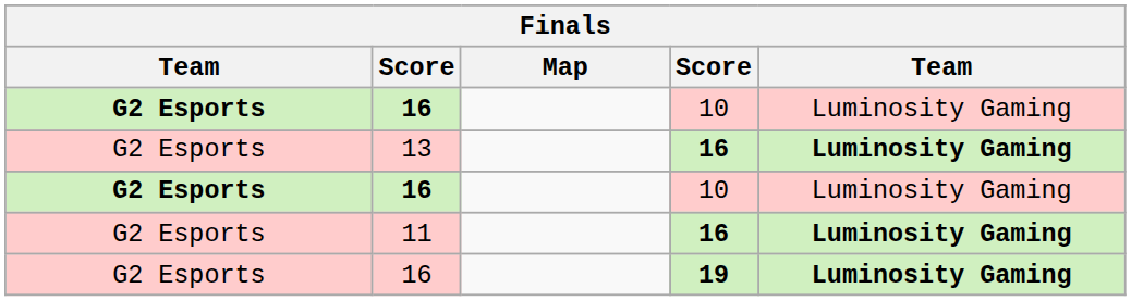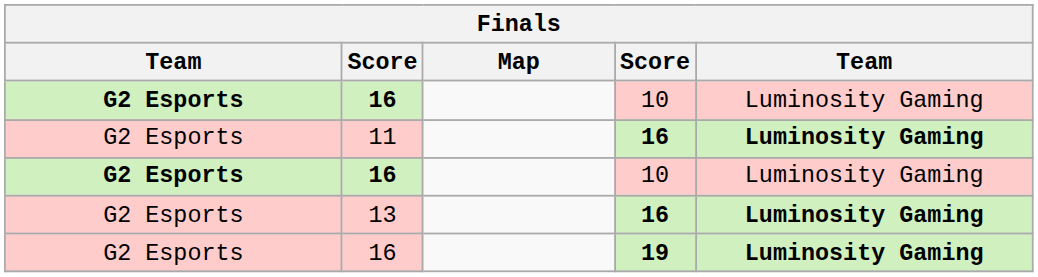 <table class="wikitable" style="text-align: center;">
 <tr>
 <th colspan=5>Finals</th>
 </tr>
 <tr>
 <th width="181px">Team</th>
 <th width="20px">Score</th>
 <th width="100px">Map</th>
 <th width="20px">Score</th>
 <th width="181px">Team</th>
 </tr>
 <tr>
 <td style="background: #D0F0C0;"> <strong>G2 Esports</strong></td>
 <td style="background: #D0F0C0;"><strong>16</strong></td>
 <td></td>
 <td style="background: #FFCCCC;">10</td>
 <td style="background: #FFCCCC;"> Luminosity Gaming</td>
 </tr>
 <tr>
 <td style="background: #FFCCCC;"> G2 Esports</td>
-<td style="background: #FFCCCC;">13</td>
+<td style="background: #FFCCCC;">11</td>
 <td></td>
 <td style="background: #D0F0C0;"><strong>16</strong></td>
 <td style="background: #D0F0C0;"> <strong>Luminosity Gaming</strong></td>
 </tr>
 <tr>
 <td style="background: #D0F0C0;"> <strong>G2 Esports</strong></td>
 <td style="background: #D0F0C0;"><strong>16</strong></td>
 <td></td>
 <td style="background: #FFCCCC;">10</td>
 <td style="background: #FFCCCC;"> Luminosity Gaming</td>
 </tr>
 <tr>
 <td style="background: #FFCCCC;"> G2 Esports</td>
-<td style="background: #FFCCCC;">11</td>
+<td style="background: #FFCCCC;">13</td>
 <td></td>
 <td style="background: #D0F0C0;"><strong>16</strong></td>
 <td style="background: #D0F0C0;"> <strong>Luminosity Gaming</strong></td>
 </tr>
 <tr>
 <td style="background: #FFCCCC;"> G2 Esports</td>
 <td style="background: #FFCCCC;">16</td>
 <td></td>
 <td style="background: #D0F0C0;"><strong>19</strong></td>
 <td style="background: #D0F0C0;"> <strong>Luminosity Gaming</strong></td>
 </tr>
 </table>
